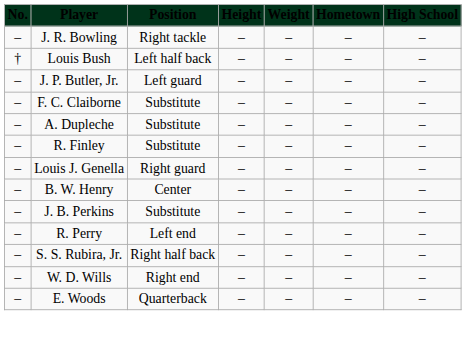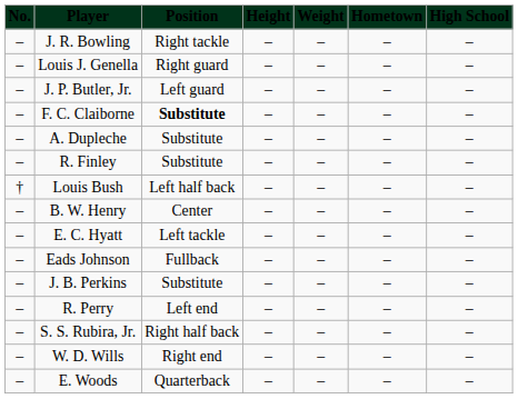 <table class="wikitable">
 <tr style="text-align:center;">
 <th style="background:#00331A;" align="center"><span>No.</span></th>
 <th style="background:#00331A;" align="center"><span>Player</span></th>
 <th style="background:#00331A;" align="center"><span>Position</span></th>
 <th style="background:#00331A;" align="center"><span>Height</span></th>
 <th style="background:#00331A;" align="center"><span>Weight</span></th>
 <th style="background:#00331A;" align="center"><span>Hometown</span></th>
 <th style="background:#00331A;" align="center"><span>High School</span></th>
 </tr>
 <tr style="text-align:center;">
 <td>–</td>
 <td>J. R. Bowling</td>
 <td>Right tackle</td>
 <td>–</td>
 <td>–</td>
 <td>–</td>
 <td>–</td>
 </tr>
 <tr style="text-align:center;">
-<td>†</td>
-<td>Louis Bush</td>
-<td>Left half back</td>
+<td>–</td>
+<td>Louis J. Genella</td>
+<td>Right guard</td>
 <td>–</td>
 <td>–</td>
 <td>–</td>
 <td>–</td>
 </tr>
 <tr style="text-align:center;">
 <td>–</td>
 <td>J. P. Butler, Jr.</td>
 <td>Left guard</td>
 <td>–</td>
 <td>–</td>
 <td>–</td>
 <td>–</td>
 </tr>
 <tr style="text-align:center;">
 <td>–</td>
 <td>F. C. Claiborne</td>
-<td>Substitute</td>
+<td><strong>Substitute</strong></td>
 <td>–</td>
 <td>–</td>
 <td>–</td>
 <td>–</td>
 </tr>
 <tr style="text-align:center;">
 <td>–</td>
 <td>A. Dupleche</td>
 <td>Substitute</td>
 <td>–</td>
 <td>–</td>
 <td>–</td>
 <td>–</td>
 </tr>
 <tr style="text-align:center;">
 <td>–</td>
 <td>R. Finley</td>
 <td>Substitute</td>
 <td>–</td>
 <td>–</td>
 <td>–</td>
 <td>–</td>
 </tr>
 <tr style="text-align:center;">
-<td>–</td>
-<td>Louis J. Genella</td>
-<td>Right guard</td>
+<td>†</td>
+<td>Louis Bush</td>
+<td>Left half back</td>
 <td>–</td>
 <td>–</td>
 <td>–</td>
 <td>–</td>
 </tr>
 <tr style="text-align:center;">
 <td>–</td>
 <td>B. W. Henry</td>
 <td>Center</td>
+<td>–</td>
+<td>–</td>
+<td>–</td>
+<td>–</td>
+</tr>
+<tr style="text-align:center;">
+<td>–</td>
+<td>E. C. Hyatt</td>
+<td>Left tackle</td>
+<td>–</td>
+<td>–</td>
+<td>–</td>
+<td>–</td>
+</tr>
+<tr style="text-align:center;">
+<td>–</td>
+<td>Eads Johnson</td>
+<td>Fullback</td>
 <td>–</td>
 <td>–</td>
 <td>–</td>
 <td>–</td>
 </tr>
 <tr style="text-align:center;">
 <td>–</td>
 <td>J. B. Perkins</td>
 <td>Substitute</td>
 <td>–</td>
 <td>–</td>
 <td>–</td>
 <td>–</td>
 </tr>
 <tr style="text-align:center;">
 <td>–</td>
 <td>R. Perry</td>
 <td>Left end</td>
 <td>–</td>
 <td>–</td>
 <td>–</td>
 <td>–</td>
 </tr>
 <tr style="text-align:center;">
 <td>–</td>
 <td>S. S. Rubira, Jr.</td>
 <td>Right half back</td>
 <td>–</td>
 <td>–</td>
 <td>–</td>
 <td>–</td>
 </tr>
 <tr style="text-align:center;">
 <td>–</td>
 <td>W. D. Wills</td>
 <td>Right end</td>
 <td>–</td>
 <td>–</td>
 <td>–</td>
 <td>–</td>
 </tr>
 <tr style="text-align:center;">
 <td>–</td>
 <td>E. Woods</td>
 <td>Quarterback</td>
 <td>–</td>
 <td>–</td>
 <td>–</td>
 <td>–</td>
 </tr>
 </table>
